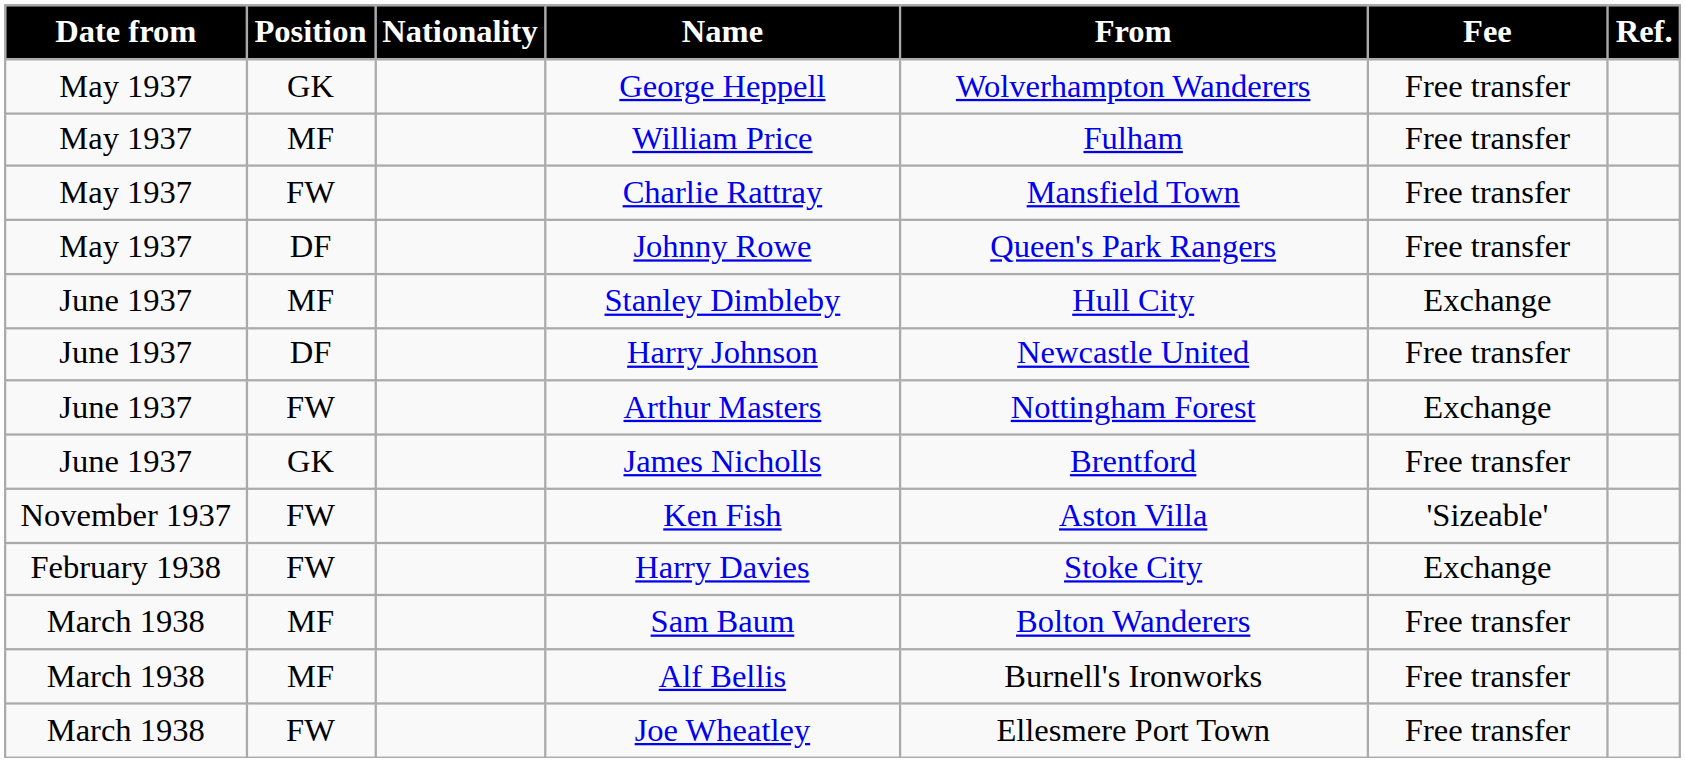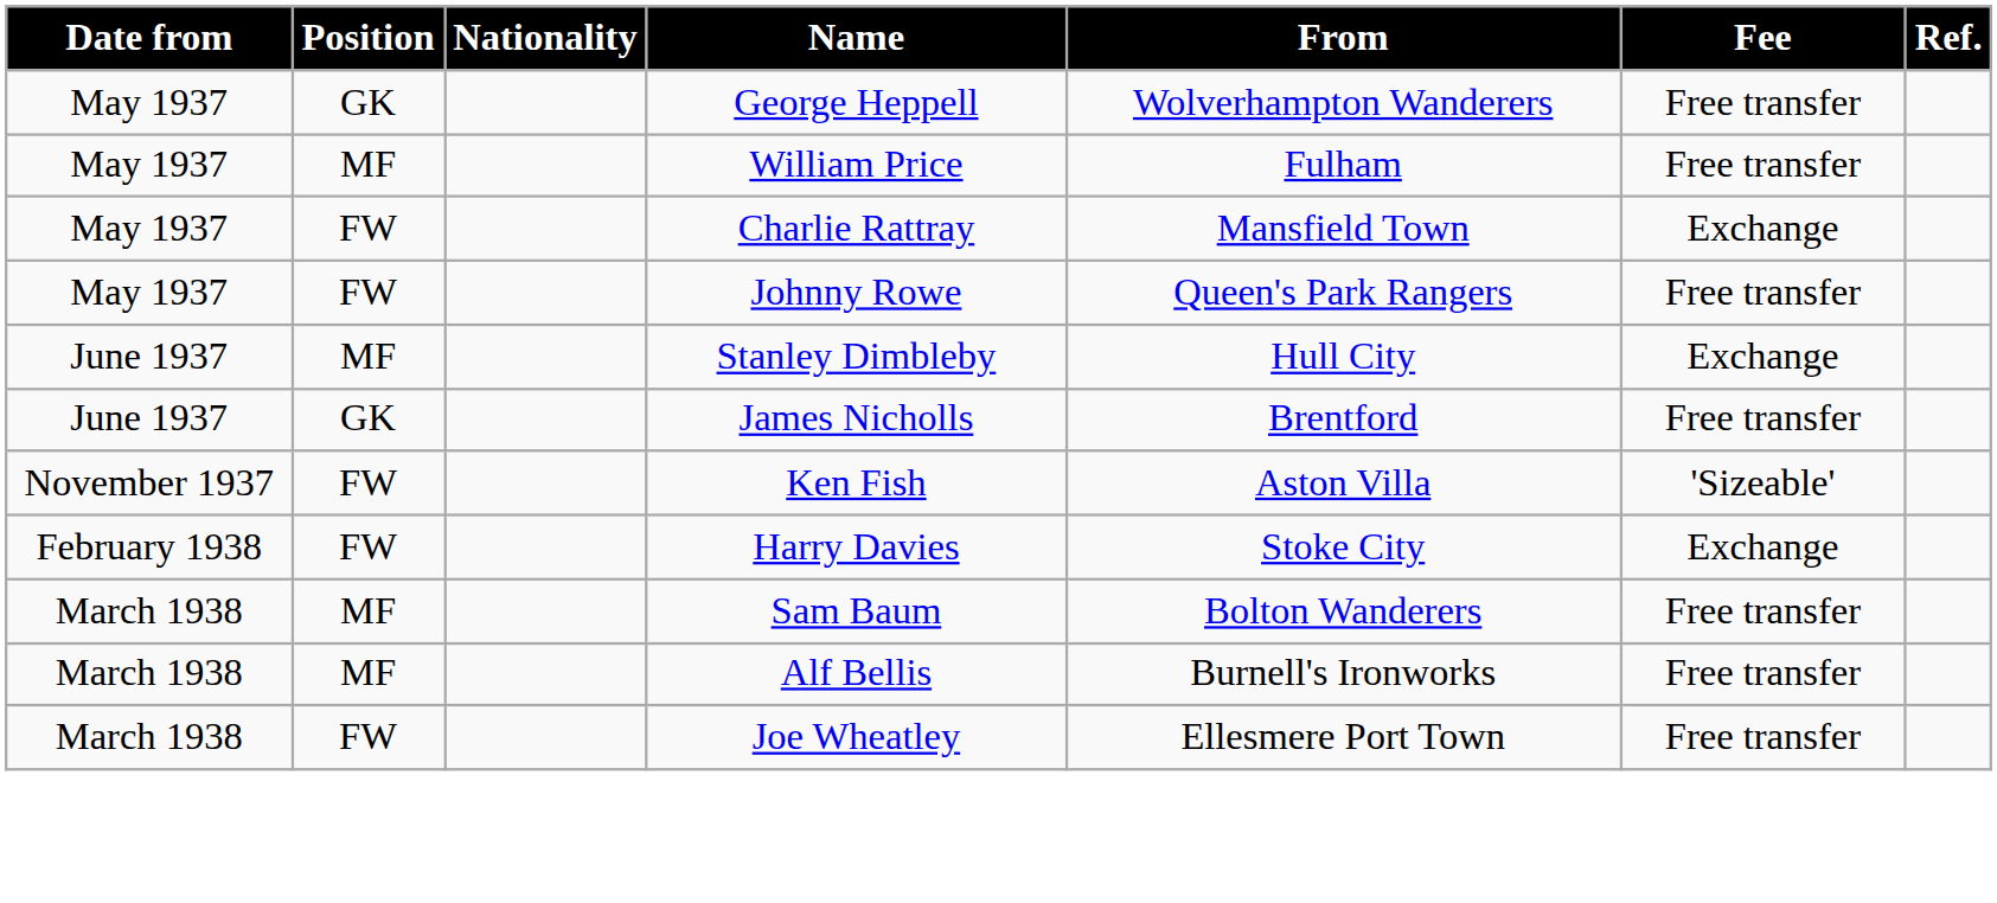 <table class="wikitable" style="text-align:center; font-size:90%; ">
 <tr>
 <th style="background:#000000; color:white; width:100px;">Date from</th>
 <th style="background:#000000; color:white; width:50px;">Position</th>
 <th style="background:#000000; color:white; width:50px;">Nationality</th>
 <th style="background:#000000; color:white; width:150px;">Name</th>
 <th style="background:#000000; color:white; width:200px;">From</th>
 <th style="background:#000000; color:white; width:100px;">Fee</th>
 <th style="background:#000000; color:white; width:25px;">Ref.</th>
 </tr>
 <tr>
 <td>May 1937</td>
 <td>GK</td>
 <td></td>
 <td><a href='#'>George Heppell</a></td>
 <td><a href='#'>Wolverhampton Wanderers</a></td>
 <td>Free transfer</td>
 <td></td>
 </tr>
 <tr>
 <td>May 1937</td>
 <td>MF</td>
 <td></td>
 <td><a href='#'>William Price</a></td>
 <td><a href='#'>Fulham</a></td>
 <td>Free transfer</td>
 <td></td>
 </tr>
 <tr>
 <td>May 1937</td>
 <td>FW</td>
 <td></td>
 <td><a href='#'>Charlie Rattray</a></td>
 <td><a href='#'>Mansfield Town</a></td>
-<td>Free transfer</td>
+<td>Exchange</td>
 <td></td>
 </tr>
 <tr>
 <td>May 1937</td>
-<td>DF</td>
+<td>FW</td>
 <td></td>
 <td><a href='#'>Johnny Rowe</a></td>
 <td><a href='#'>Queen's Park Rangers</a></td>
 <td>Free transfer</td>
 <td></td>
 </tr>
 <tr>
 <td>June 1937</td>
 <td>MF</td>
 <td></td>
 <td><a href='#'>Stanley Dimbleby</a></td>
 <td><a href='#'>Hull City</a></td>
-<td>Exchange</td>
-<td></td>
-</tr>
-<tr>
-<td>June 1937</td>
-<td>DF</td>
-<td></td>
-<td><a href='#'>Harry Johnson</a></td>
-<td><a href='#'>Newcastle United</a></td>
-<td>Free transfer</td>
-<td></td>
-</tr>
-<tr>
-<td>June 1937</td>
-<td>FW</td>
-<td></td>
-<td><a href='#'>Arthur Masters</a></td>
-<td><a href='#'>Nottingham Forest</a></td>
 <td>Exchange</td>
 <td></td>
 </tr>
 <tr>
 <td>June 1937</td>
 <td>GK</td>
 <td></td>
 <td><a href='#'>James Nicholls</a></td>
 <td><a href='#'>Brentford</a></td>
 <td>Free transfer</td>
 <td></td>
 </tr>
 <tr>
 <td>November 1937</td>
 <td>FW</td>
 <td></td>
 <td><a href='#'>Ken Fish</a></td>
 <td><a href='#'>Aston Villa</a></td>
 <td>'Sizeable'</td>
 <td></td>
 </tr>
 <tr>
 <td>February 1938</td>
 <td>FW</td>
 <td></td>
 <td><a href='#'>Harry Davies</a></td>
 <td><a href='#'>Stoke City</a></td>
 <td>Exchange</td>
 <td></td>
 </tr>
 <tr>
 <td>March 1938</td>
 <td>MF</td>
 <td></td>
 <td><a href='#'>Sam Baum</a></td>
 <td><a href='#'>Bolton Wanderers</a></td>
 <td>Free transfer</td>
 <td></td>
 </tr>
 <tr>
 <td>March 1938</td>
 <td>MF</td>
 <td></td>
 <td><a href='#'>Alf Bellis</a></td>
 <td>Burnell's Ironworks</td>
 <td>Free transfer</td>
 <td></td>
 </tr>
 <tr>
 <td>March 1938</td>
 <td>FW</td>
 <td></td>
 <td><a href='#'>Joe Wheatley</a></td>
 <td>Ellesmere Port Town</td>
 <td>Free transfer</td>
 <td></td>
 </tr>
 </table>
